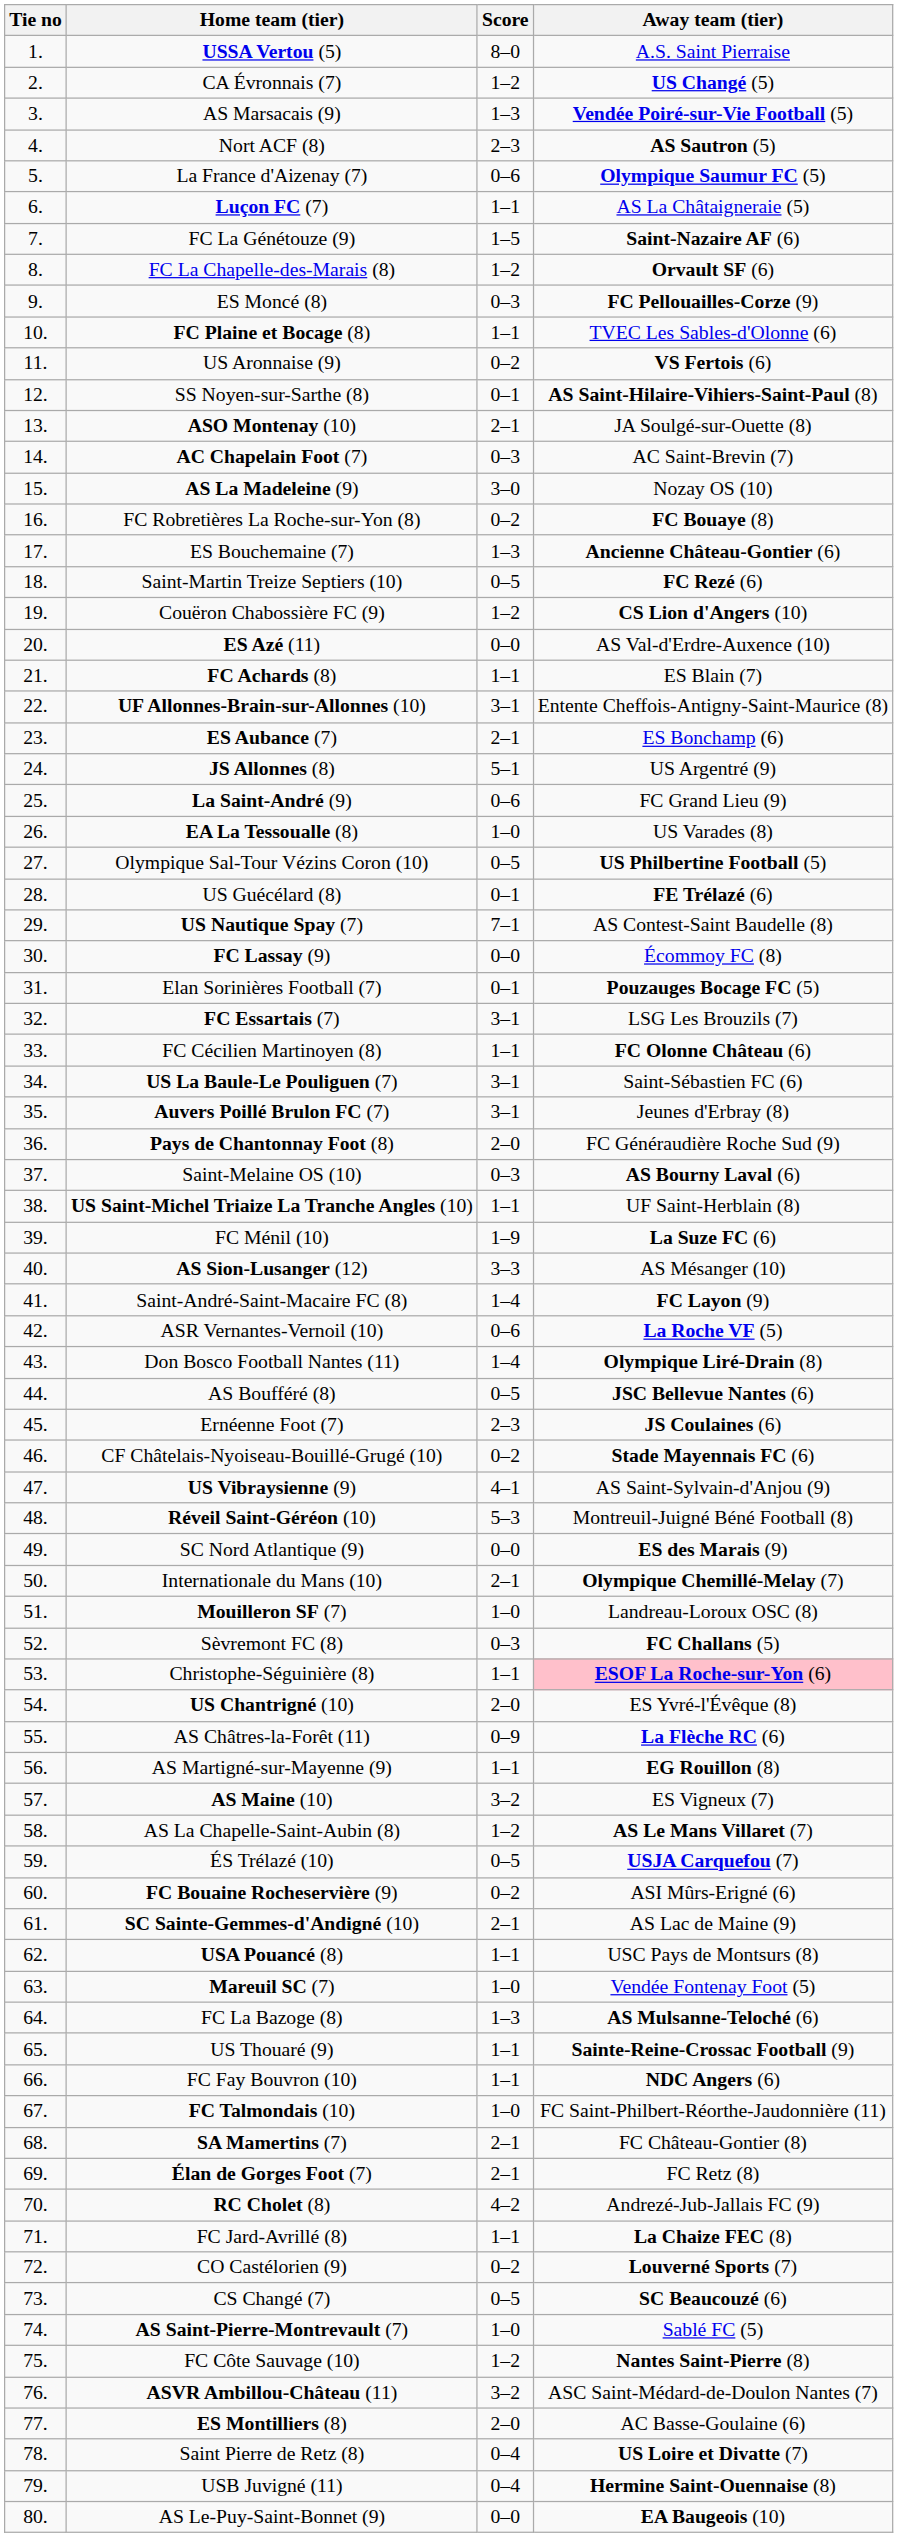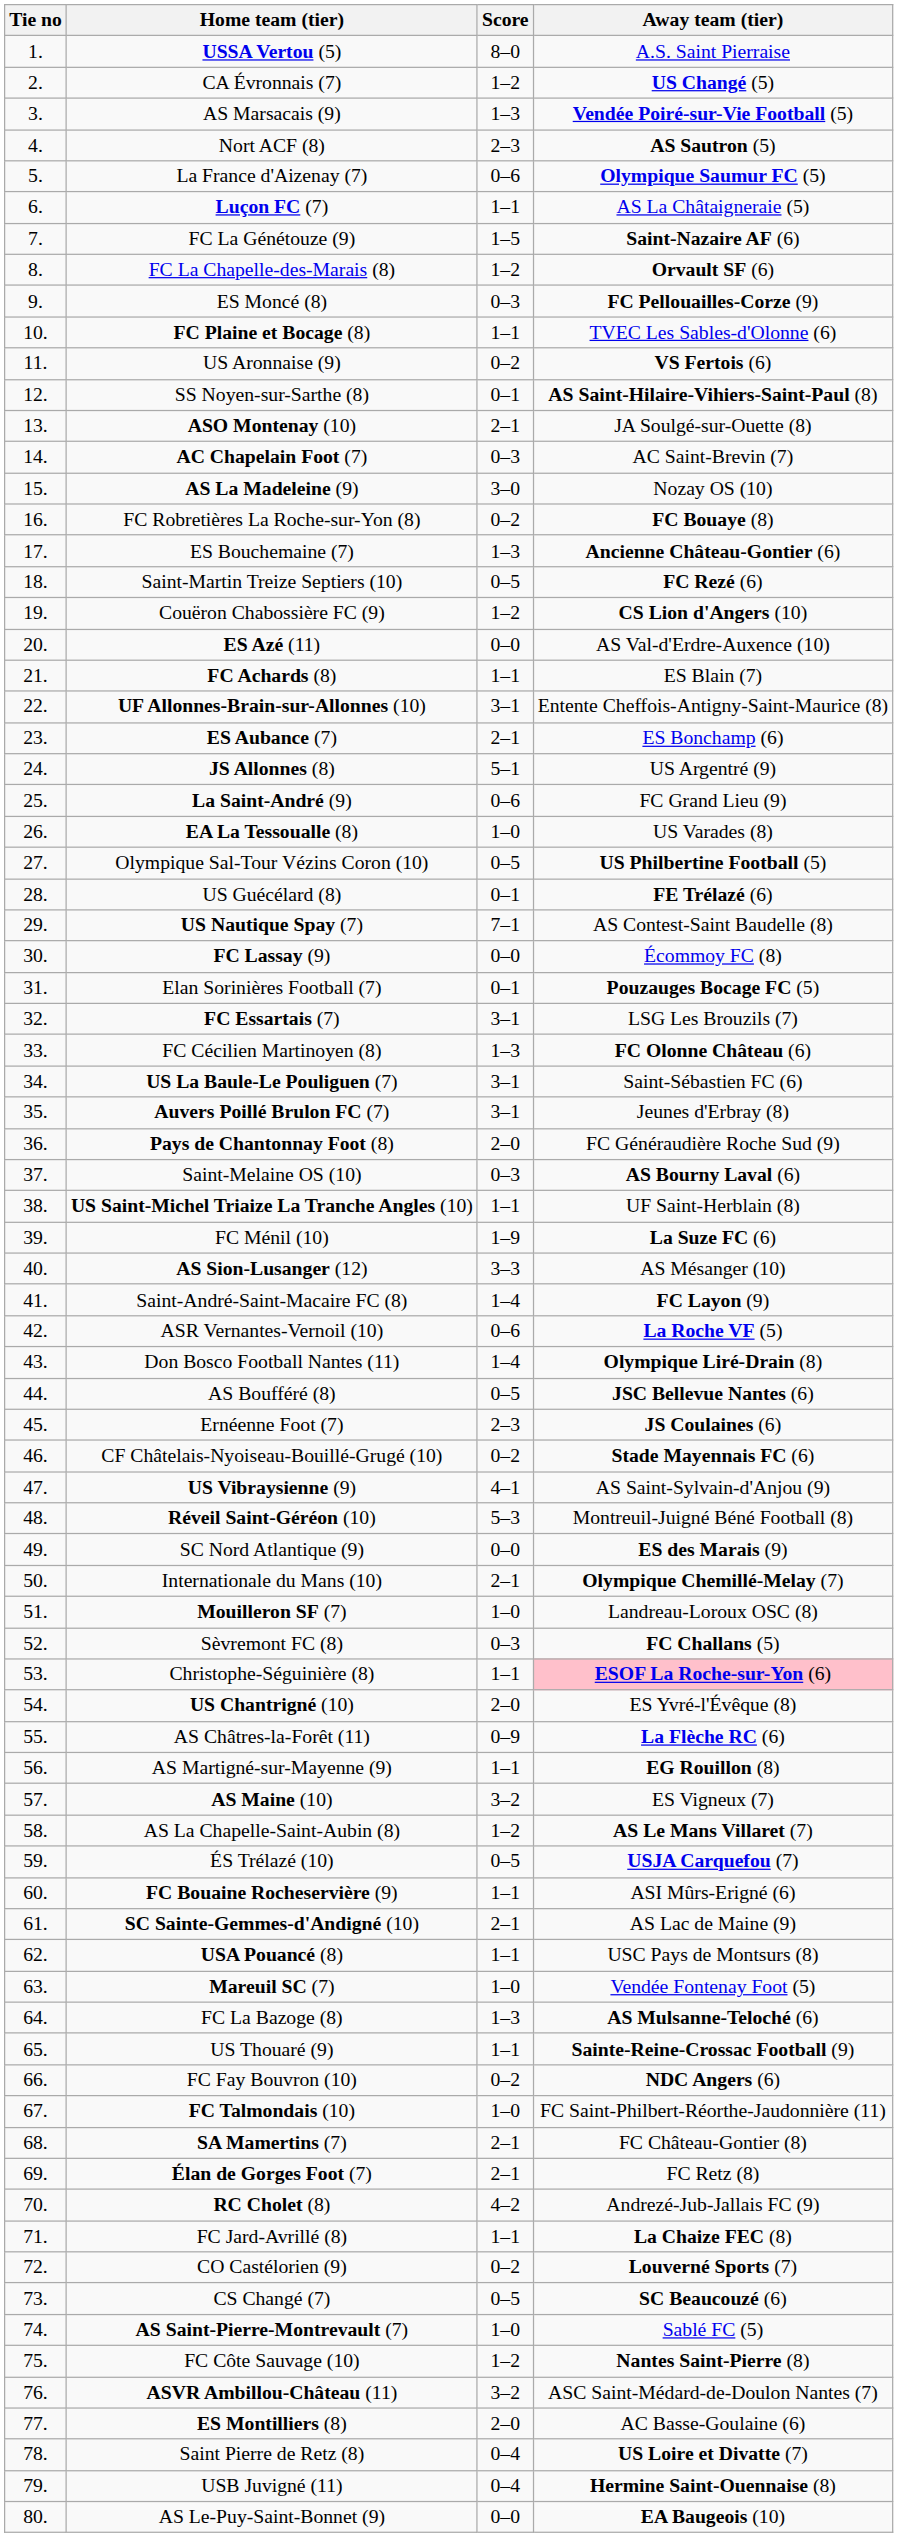 <table class="wikitable" style="text-align: center">
 <tr>
 <th>Tie no</th>
 <th>Home team (tier)</th>
 <th>Score</th>
 <th>Away team (tier)</th>
 </tr>
 <tr>
 <td>1.</td>
 <td><strong><a href='#'>USSA Vertou</a></strong> (5)</td>
 <td>8–0</td>
 <td><a href='#'>A.S. Saint Pierraise</a> </td>
 </tr>
 <tr>
 <td>2.</td>
 <td>CA Évronnais (7)</td>
 <td>1–2</td>
 <td><strong><a href='#'>US Changé</a></strong> (5)</td>
 </tr>
 <tr>
 <td>3.</td>
 <td>AS Marsacais (9)</td>
 <td>1–3</td>
 <td><strong><a href='#'>Vendée Poiré-sur-Vie Football</a></strong> (5)</td>
 </tr>
 <tr>
 <td>4.</td>
 <td>Nort ACF (8)</td>
 <td>2–3</td>
 <td><strong>AS Sautron</strong> (5)</td>
 </tr>
 <tr>
 <td>5.</td>
 <td>La France d'Aizenay (7)</td>
 <td>0–6</td>
 <td><strong><a href='#'>Olympique Saumur FC</a></strong> (5)</td>
 </tr>
 <tr>
 <td>6.</td>
 <td><strong><a href='#'>Luçon FC</a></strong> (7)</td>
 <td>1–1 </td>
 <td><a href='#'>AS La Châtaigneraie</a> (5)</td>
 </tr>
 <tr>
 <td>7.</td>
 <td>FC La Génétouze (9)</td>
 <td>1–5</td>
 <td><strong>Saint-Nazaire AF</strong> (6)</td>
 </tr>
 <tr>
 <td>8.</td>
 <td><a href='#'>FC La Chapelle-des-Marais</a> (8)</td>
 <td>1–2</td>
 <td><strong>Orvault SF</strong> (6)</td>
 </tr>
 <tr>
 <td>9.</td>
 <td>ES Moncé (8)</td>
 <td>0–3</td>
 <td><strong>FC Pellouailles-Corze</strong> (9)</td>
 </tr>
 <tr>
 <td>10.</td>
 <td><strong>FC Plaine et Bocage</strong> (8)</td>
 <td>1–1 </td>
 <td><a href='#'>TVEC Les Sables-d'Olonne</a> (6)</td>
 </tr>
 <tr>
 <td>11.</td>
 <td>US Aronnaise (9)</td>
 <td>0–2</td>
 <td><strong>VS Fertois</strong> (6)</td>
 </tr>
 <tr>
 <td>12.</td>
 <td>SS Noyen-sur-Sarthe (8)</td>
 <td>0–1</td>
 <td><strong>AS Saint-Hilaire-Vihiers-Saint-Paul</strong> (8)</td>
 </tr>
 <tr>
 <td>13.</td>
 <td><strong>ASO Montenay</strong> (10)</td>
 <td>2–1</td>
 <td>JA Soulgé-sur-Ouette (8)</td>
 </tr>
 <tr>
 <td>14.</td>
 <td><strong>AC Chapelain Foot</strong> (7)</td>
 <td>0–3</td>
 <td>AC Saint-Brevin (7)</td>
 </tr>
 <tr>
 <td>15.</td>
 <td><strong>AS La Madeleine</strong> (9)</td>
 <td>3–0</td>
 <td>Nozay OS (10)</td>
 </tr>
 <tr>
 <td>16.</td>
 <td>FC Robretières La Roche-sur-Yon (8)</td>
 <td>0–2</td>
 <td><strong>FC Bouaye</strong> (8)</td>
 </tr>
 <tr>
 <td>17.</td>
 <td>ES Bouchemaine (7)</td>
 <td>1–3</td>
 <td><strong>Ancienne Château-Gontier</strong> (6)</td>
 </tr>
 <tr>
 <td>18.</td>
 <td>Saint-Martin Treize Septiers (10)</td>
 <td>0–5</td>
 <td><strong>FC Rezé</strong> (6)</td>
 </tr>
 <tr>
 <td>19.</td>
 <td>Couëron Chabossière FC (9)</td>
 <td>1–2</td>
 <td><strong>CS Lion d'Angers</strong> (10)</td>
 </tr>
 <tr>
 <td>20.</td>
 <td><strong>ES Azé</strong> (11)</td>
 <td>0–0 </td>
 <td>AS Val-d'Erdre-Auxence (10)</td>
 </tr>
 <tr>
 <td>21.</td>
 <td><strong>FC Achards</strong> (8)</td>
 <td>1–1 </td>
 <td>ES Blain (7)</td>
 </tr>
 <tr>
 <td>22.</td>
 <td><strong>UF Allonnes-Brain-sur-Allonnes</strong> (10)</td>
 <td>3–1</td>
 <td>Entente Cheffois-Antigny-Saint-Maurice (8)</td>
 </tr>
 <tr>
 <td>23.</td>
 <td><strong>ES Aubance</strong> (7)</td>
 <td>2–1</td>
 <td><a href='#'>ES Bonchamp</a> (6)</td>
 </tr>
 <tr>
 <td>24.</td>
 <td><strong>JS Allonnes</strong> (8)</td>
 <td>5–1</td>
 <td>US Argentré (9)</td>
 </tr>
 <tr>
 <td>25.</td>
 <td><strong>La Saint-André</strong> (9)</td>
 <td>0–6</td>
 <td>FC Grand Lieu (9)</td>
 </tr>
 <tr>
 <td>26.</td>
 <td><strong>EA La Tessoualle</strong> (8)</td>
 <td>1–0</td>
 <td>US Varades (8)</td>
 </tr>
 <tr>
 <td>27.</td>
 <td>Olympique Sal-Tour Vézins Coron (10)</td>
 <td>0–5</td>
 <td><strong>US Philbertine Football</strong> (5)</td>
 </tr>
 <tr>
 <td>28.</td>
 <td>US Guécélard (8)</td>
 <td>0–1</td>
 <td><strong>FE Trélazé</strong> (6)</td>
 </tr>
 <tr>
 <td>29.</td>
 <td><strong>US Nautique Spay</strong> (7)</td>
 <td>7–1</td>
 <td>AS Contest-Saint Baudelle (8)</td>
 </tr>
 <tr>
 <td>30.</td>
 <td><strong>FC Lassay</strong> (9)</td>
 <td>0–0 </td>
 <td><a href='#'>Écommoy FC</a> (8)</td>
 </tr>
 <tr>
 <td>31.</td>
 <td>Elan Sorinières Football (7)</td>
 <td>0–1</td>
 <td><strong>Pouzauges Bocage FC</strong> (5)</td>
 </tr>
 <tr>
 <td>32.</td>
 <td><strong>FC Essartais</strong> (7)</td>
 <td>3–1</td>
 <td>LSG Les Brouzils (7)</td>
 </tr>
 <tr>
 <td>33.</td>
 <td>FC Cécilien Martinoyen (8)</td>
-<td>1–1 </td>
+<td>1–3</td>
 <td><strong>FC Olonne Château</strong> (6)</td>
 </tr>
 <tr>
 <td>34.</td>
 <td><strong>US La Baule-Le Pouliguen</strong> (7)</td>
 <td>3–1</td>
 <td>Saint-Sébastien FC (6)</td>
 </tr>
 <tr>
 <td>35.</td>
 <td><strong>Auvers Poillé Brulon FC</strong> (7)</td>
 <td>3–1</td>
 <td>Jeunes d'Erbray (8)</td>
 </tr>
 <tr>
 <td>36.</td>
 <td><strong>Pays de Chantonnay Foot</strong> (8)</td>
 <td>2–0</td>
 <td>FC Généraudière Roche Sud (9)</td>
 </tr>
 <tr>
 <td>37.</td>
 <td>Saint-Melaine OS (10)</td>
 <td>0–3</td>
 <td><strong>AS Bourny Laval</strong> (6)</td>
 </tr>
 <tr>
 <td>38.</td>
 <td><strong>US Saint-Michel Triaize La Tranche Angles</strong> (10)</td>
 <td>1–1 </td>
 <td>UF Saint-Herblain (8)</td>
 </tr>
 <tr>
 <td>39.</td>
 <td>FC Ménil (10)</td>
 <td>1–9</td>
 <td><strong>La Suze FC</strong> (6)</td>
 </tr>
 <tr>
 <td>40.</td>
 <td><strong>AS Sion-Lusanger</strong> (12)</td>
 <td>3–3 </td>
 <td>AS Mésanger (10)</td>
 </tr>
 <tr>
 <td>41.</td>
 <td>Saint-André-Saint-Macaire FC (8)</td>
 <td>1–4</td>
 <td><strong>FC Layon</strong> (9)</td>
 </tr>
 <tr>
 <td>42.</td>
 <td>ASR Vernantes-Vernoil (10)</td>
 <td>0–6</td>
 <td><strong><a href='#'>La Roche VF</a></strong> (5)</td>
 </tr>
 <tr>
 <td>43.</td>
 <td>Don Bosco Football Nantes (11)</td>
 <td>1–4</td>
 <td><strong>Olympique Liré-Drain</strong> (8)</td>
 </tr>
 <tr>
 <td>44.</td>
 <td>AS Boufféré (8)</td>
 <td>0–5</td>
 <td><strong>JSC Bellevue Nantes</strong> (6)</td>
 </tr>
 <tr>
 <td>45.</td>
 <td>Ernéenne Foot (7)</td>
 <td>2–3</td>
 <td><strong>JS Coulaines</strong> (6)</td>
 </tr>
 <tr>
 <td>46.</td>
 <td>CF Châtelais-Nyoiseau-Bouillé-Grugé (10)</td>
 <td>0–2</td>
 <td><strong>Stade Mayennais FC</strong> (6)</td>
 </tr>
 <tr>
 <td>47.</td>
 <td><strong>US Vibraysienne</strong> (9)</td>
 <td>4–1</td>
 <td>AS Saint-Sylvain-d'Anjou (9)</td>
 </tr>
 <tr>
 <td>48.</td>
 <td><strong>Réveil Saint-Géréon</strong> (10)</td>
 <td>5–3</td>
 <td>Montreuil-Juigné Béné Football (8)</td>
 </tr>
 <tr>
 <td>49.</td>
 <td>SC Nord Atlantique (9)</td>
 <td>0–0 </td>
 <td><strong>ES des Marais</strong> (9)</td>
 </tr>
 <tr>
 <td>50.</td>
 <td>Internationale du Mans (10)</td>
 <td>2–1</td>
 <td><strong>Olympique Chemillé-Melay</strong> (7)</td>
 </tr>
 <tr>
 <td>51.</td>
 <td><strong>Mouilleron SF</strong> (7)</td>
 <td>1–0</td>
 <td>Landreau-Loroux OSC (8)</td>
 </tr>
 <tr>
 <td>52.</td>
 <td>Sèvremont FC (8)</td>
 <td>0–3</td>
 <td><strong>FC Challans</strong> (5)</td>
 </tr>
 <tr>
 <td>53.</td>
 <td>Christophe-Séguinière (8)</td>
 <td>1–1 </td>
 <td style="background: pink;"><strong><a href='#'>ESOF La Roche-sur-Yon</a></strong> (6)</td>
 </tr>
 <tr>
 <td>54.</td>
 <td><strong>US Chantrigné</strong> (10)</td>
 <td>2–0</td>
 <td>ES Yvré-l'Évêque (8)</td>
 </tr>
 <tr>
 <td>55.</td>
 <td>AS Châtres-la-Forêt (11)</td>
 <td>0–9</td>
 <td><strong><a href='#'>La Flèche RC</a></strong> (6)</td>
 </tr>
 <tr>
 <td>56.</td>
 <td>AS Martigné-sur-Mayenne (9)</td>
 <td>1–1 </td>
 <td><strong>EG Rouillon</strong> (8)</td>
 </tr>
 <tr>
 <td>57.</td>
 <td><strong>AS Maine</strong> (10)</td>
 <td>3–2</td>
 <td>ES Vigneux (7)</td>
 </tr>
 <tr>
 <td>58.</td>
 <td>AS La Chapelle-Saint-Aubin (8)</td>
 <td>1–2</td>
 <td><strong>AS Le Mans Villaret</strong> (7)</td>
 </tr>
 <tr>
 <td>59.</td>
 <td>ÉS Trélazé (10)</td>
 <td>0–5</td>
 <td><strong><a href='#'>USJA Carquefou</a></strong> (7)</td>
 </tr>
 <tr>
 <td>60.</td>
 <td><strong>FC Bouaine Rocheservière</strong> (9)</td>
-<td>0–2</td>
+<td>1–1 </td>
 <td>ASI Mûrs-Erigné (6)</td>
 </tr>
 <tr>
 <td>61.</td>
 <td><strong>SC Sainte-Gemmes-d'Andigné</strong> (10)</td>
 <td>2–1</td>
 <td>AS Lac de Maine (9)</td>
 </tr>
 <tr>
 <td>62.</td>
 <td><strong>USA Pouancé</strong> (8)</td>
 <td>1–1 </td>
 <td>USC Pays de Montsurs (8)</td>
 </tr>
 <tr>
 <td>63.</td>
 <td><strong>Mareuil SC</strong> (7)</td>
 <td>1–0</td>
 <td><a href='#'>Vendée Fontenay Foot</a> (5)</td>
 </tr>
 <tr>
 <td>64.</td>
 <td>FC La Bazoge (8)</td>
 <td>1–3</td>
 <td><strong>AS Mulsanne-Teloché</strong> (6)</td>
 </tr>
 <tr>
 <td>65.</td>
 <td>US Thouaré (9)</td>
 <td>1–1 </td>
 <td><strong>Sainte-Reine-Crossac Football</strong> (9)</td>
 </tr>
 <tr>
 <td>66.</td>
 <td>FC Fay Bouvron (10)</td>
-<td>1–1 </td>
+<td>0–2</td>
 <td><strong>NDC Angers</strong> (6)</td>
 </tr>
 <tr>
 <td>67.</td>
 <td><strong>FC Talmondais</strong> (10)</td>
 <td>1–0</td>
 <td>FC Saint-Philbert-Réorthe-Jaudonnière (11)</td>
 </tr>
 <tr>
 <td>68.</td>
 <td><strong>SA Mamertins</strong> (7)</td>
 <td>2–1</td>
 <td>FC Château-Gontier (8)</td>
 </tr>
 <tr>
 <td>69.</td>
 <td><strong>Élan de Gorges Foot</strong> (7)</td>
 <td>2–1</td>
 <td>FC Retz (8)</td>
 </tr>
 <tr>
 <td>70.</td>
 <td><strong>RC Cholet</strong> (8)</td>
 <td>4–2</td>
 <td>Andrezé-Jub-Jallais FC (9)</td>
 </tr>
 <tr>
 <td>71.</td>
 <td>FC Jard-Avrillé (8)</td>
 <td>1–1 </td>
 <td><strong>La Chaize FEC</strong> (8)</td>
 </tr>
 <tr>
 <td>72.</td>
 <td>CO Castélorien (9)</td>
 <td>0–2</td>
 <td><strong>Louverné Sports</strong> (7)</td>
 </tr>
 <tr>
 <td>73.</td>
 <td>CS Changé (7)</td>
 <td>0–5</td>
 <td><strong>SC Beaucouzé</strong> (6)</td>
 </tr>
 <tr>
 <td>74.</td>
 <td><strong>AS Saint-Pierre-Montrevault</strong> (7)</td>
 <td>1–0</td>
 <td><a href='#'>Sablé FC</a> (5)</td>
 </tr>
 <tr>
 <td>75.</td>
 <td>FC Côte Sauvage (10)</td>
 <td>1–2</td>
 <td><strong>Nantes Saint-Pierre</strong> (8)</td>
 </tr>
 <tr>
 <td>76.</td>
 <td><strong>ASVR Ambillou-Château</strong> (11)</td>
 <td>3–2</td>
 <td>ASC Saint-Médard-de-Doulon Nantes (7)</td>
 </tr>
 <tr>
 <td>77.</td>
 <td><strong>ES Montilliers</strong> (8)</td>
 <td>2–0</td>
 <td>AC Basse-Goulaine (6)</td>
 </tr>
 <tr>
 <td>78.</td>
 <td>Saint Pierre de Retz (8)</td>
 <td>0–4</td>
 <td><strong>US Loire et Divatte</strong> (7)</td>
 </tr>
 <tr>
 <td>79.</td>
 <td>USB Juvigné (11)</td>
 <td>0–4</td>
 <td><strong>Hermine Saint-Ouennaise</strong> (8)</td>
 </tr>
 <tr>
 <td>80.</td>
 <td>AS Le-Puy-Saint-Bonnet (9)</td>
 <td>0–0 </td>
 <td><strong>EA Baugeois</strong> (10)</td>
 </tr>
 </table>
